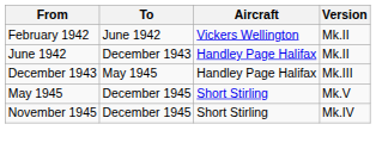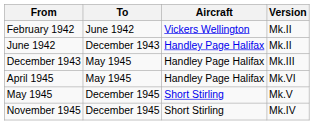 <table class="wikitable">
 <tr>
 <th>From</th>
 <th>To</th>
 <th>Aircraft</th>
 <th>Version</th>
 </tr>
 <tr>
 <td>February 1942</td>
 <td>June 1942</td>
 <td><a href='#'>Vickers Wellington</a></td>
 <td>Mk.II</td>
 </tr>
 <tr>
 <td>June 1942</td>
 <td>December 1943</td>
 <td><a href='#'>Handley Page Halifax</a></td>
 <td>Mk.II</td>
 </tr>
 <tr>
 <td>December 1943</td>
 <td>May 1945</td>
 <td>Handley Page Halifax</td>
 <td>Mk.III</td>
 </tr>
 <tr>
+<td>April 1945</td>
+<td>May 1945</td>
+<td>Handley Page Halifax</td>
+<td>Mk.VI</td>
+</tr>
+<tr>
 <td>May 1945</td>
 <td>December 1945</td>
 <td><a href='#'>Short Stirling</a></td>
 <td>Mk.V</td>
 </tr>
 <tr>
 <td>November 1945</td>
 <td>December 1945</td>
 <td>Short Stirling</td>
 <td>Mk.IV</td>
 </tr>
 </table>
